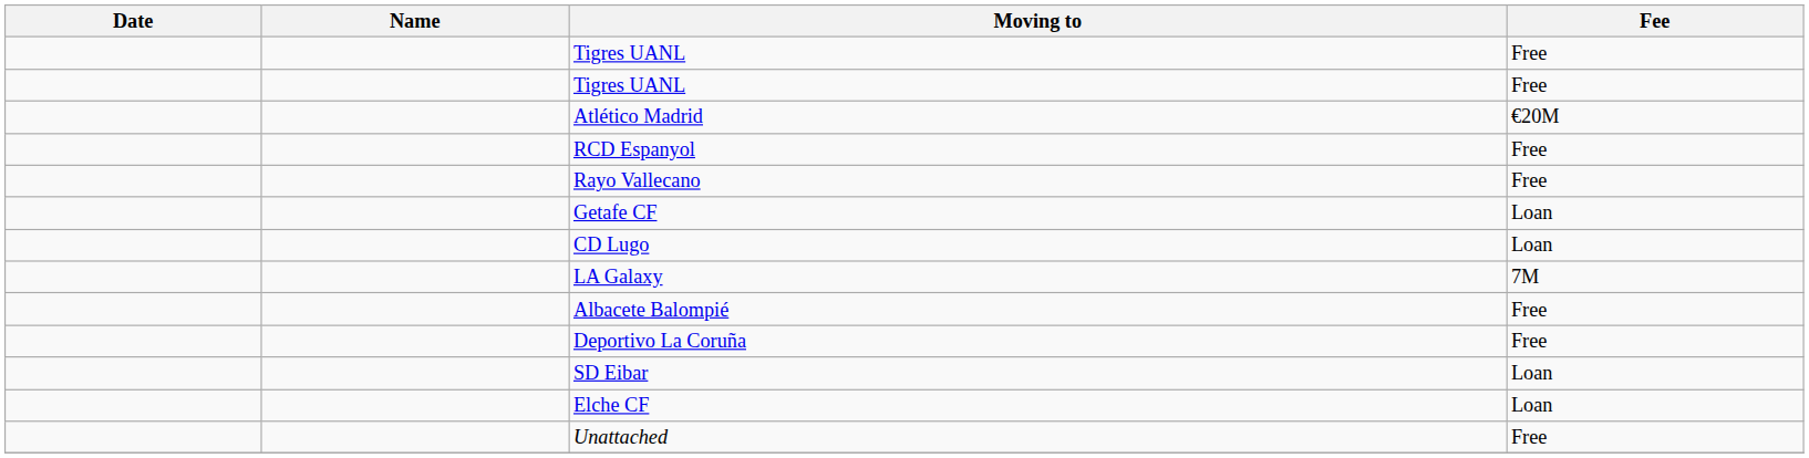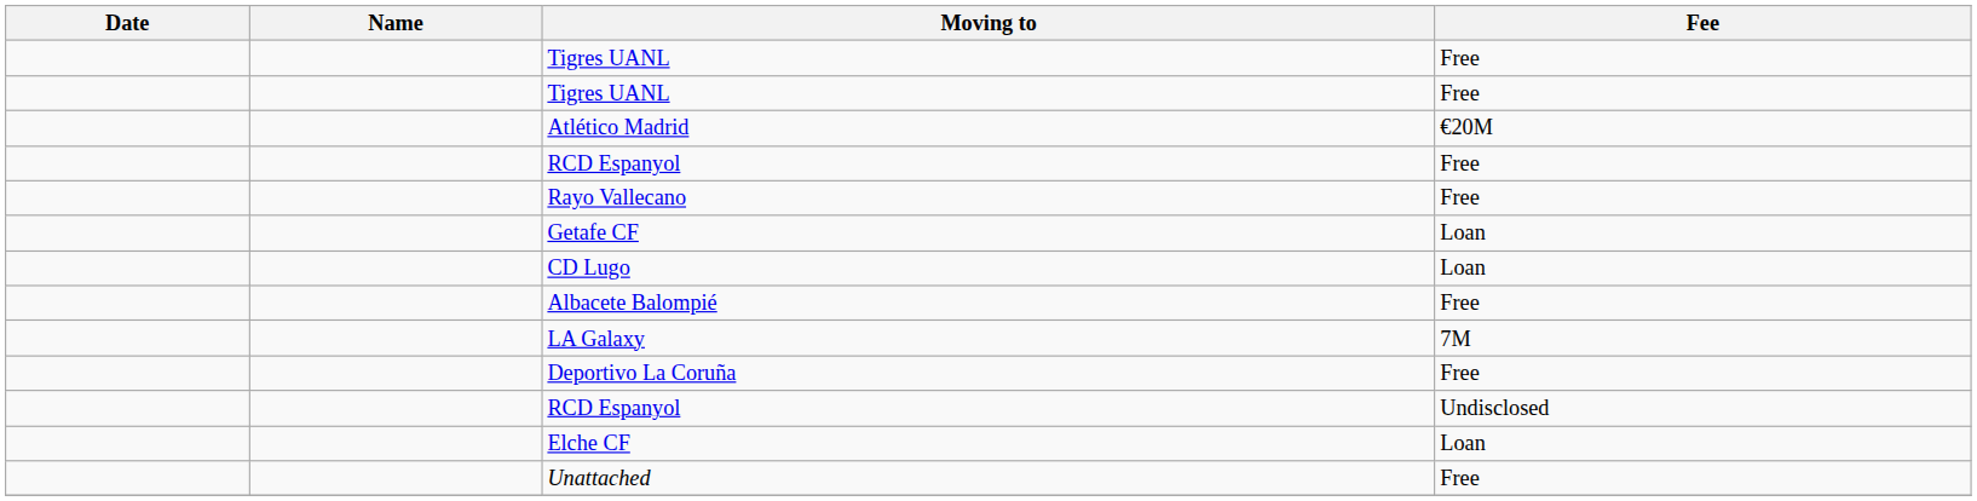 <table class="wikitable sortable" width=90%>
 <tr>
 <th>Date</th>
 <th>Name</th>
 <th>Moving to</th>
 <th>Fee</th>
 </tr>
 <tr>
 <td></td>
 <td> </td>
 <td> <a href='#'>Tigres UANL</a></td>
 <td>Free</td>
 </tr>
 <tr>
 <td></td>
 <td> </td>
 <td> <a href='#'>Tigres UANL</a></td>
 <td>Free</td>
 </tr>
 <tr>
 <td></td>
 <td> </td>
 <td> <a href='#'>Atlético Madrid</a></td>
 <td>€20M</td>
 </tr>
 <tr>
 <td></td>
 <td> </td>
 <td> <a href='#'>RCD Espanyol</a></td>
 <td>Free</td>
 </tr>
 <tr>
 <td></td>
 <td> </td>
 <td> <a href='#'>Rayo Vallecano</a></td>
 <td>Free</td>
 </tr>
 <tr>
 <td></td>
 <td> </td>
 <td> <a href='#'>Getafe CF</a></td>
 <td>Loan</td>
 </tr>
 <tr>
 <td></td>
 <td> </td>
 <td> <a href='#'>CD Lugo</a></td>
 <td>Loan</td>
 </tr>
 <tr>
 <td></td>
 <td> </td>
-<td> <a href='#'>LA Galaxy</a></td>
-<td> 7M</td>
+<td> <a href='#'>Albacete Balompié</a></td>
+<td>Free</td>
 </tr>
 <tr>
 <td></td>
 <td> </td>
-<td> <a href='#'>Albacete Balompié</a></td>
-<td>Free</td>
+<td> <a href='#'>LA Galaxy</a></td>
+<td> 7M</td>
 </tr>
 <tr>
 <td></td>
 <td> </td>
 <td> <a href='#'>Deportivo La Coruña</a></td>
 <td>Free</td>
 </tr>
 <tr>
 <td></td>
 <td> </td>
-<td> <a href='#'>SD Eibar</a></td>
-<td>Loan</td>
+<td> <a href='#'>RCD Espanyol</a></td>
+<td>Undisclosed</td>
 </tr>
 <tr>
 <td></td>
 <td> </td>
 <td> <a href='#'>Elche CF</a></td>
 <td>Loan</td>
 </tr>
 <tr>
 <td></td>
 <td> </td>
 <td> <em>Unattached</em></td>
 <td>Free</td>
 </tr>
 <tr>
 </tr>
 </table>
